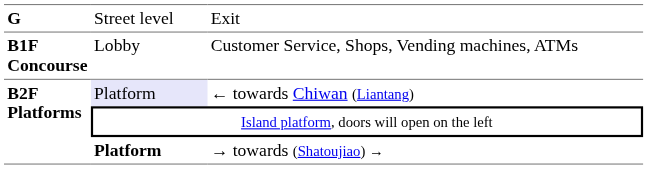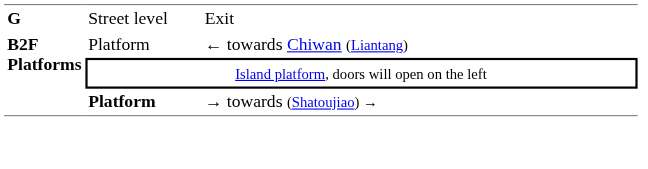 <table table border=0 cellspacing=0 cellpadding=3>
 <tr>
 <td style="border-top:solid 1px gray;" width=50 valign=top><strong>G</strong></td>
 <td style="border-top:solid 1px gray;" width=100 valign=top>Street level</td>
 <td style="border-top:solid 1px gray;" width=390 valign=top>Exit</td>
 </tr>
 <tr>
-<td style="border-bottom:solid 1px gray; border-top:solid 1px gray;" valign=top width=50><strong>B1F<br>Concourse</strong></td>
-<td style="border-bottom:solid 1px gray; border-top:solid 1px gray;" valign=top width=100>Lobby</td>
-<td style="border-bottom:solid 1px gray; border-top:solid 1px gray;" valign=top width=390>Customer Service, Shops, Vending machines, ATMs</td>
-</tr>
-<tr>
 <td style="border-bottom:solid 1px gray;" rowspan="3" valign=top><strong>B2F<br>Platforms</strong></td>
-<td style="background: lavender;">Platform</td>
+<td>Platform</td>
 <td>←  towards <a href='#'>Chiwan</a> <small>(<a href='#'>Liantang</a>)</small></td>
 </tr>
 <tr>
 <td style="border-right:solid 2px black;border-left:solid 2px black;border-top:solid 2px black;border-bottom:solid 2px black;text-align:center;" colspan=2><small><a href='#'>Island platform</a>, doors will open on the left</small></td>
 </tr>
 <tr>
 <td style="border-bottom:solid 1px gray;"><strong>Platform</strong></td>
 <td style="border-bottom:solid 1px gray;"><span>→</span>  towards  <small>(<a href='#'>Shatoujiao</a>) →</small></td>
 </tr>
 </table>
